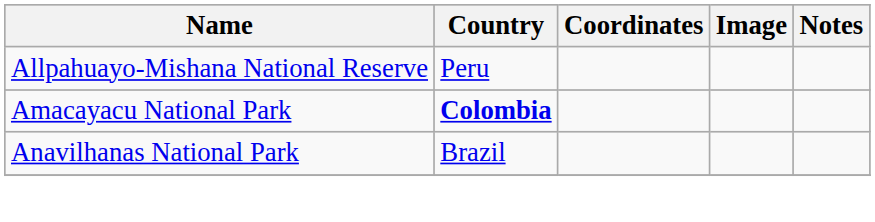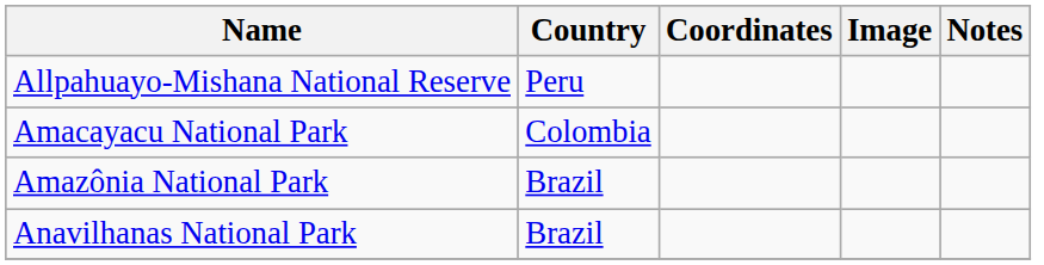 <table class="wikitable sortable mw-collapsible">
 <tr>
 <th>Name</th>
 <th>Country</th>
 <th>Coordinates</th>
 <th>Image</th>
 <th>Notes</th>
 </tr>
 <tr>
 <td><a href='#'>Allpahuayo-Mishana National Reserve</a></td>
 <td><a href='#'>Peru</a></td>
 <td></td>
 <td></td>
 <td></td>
 </tr>
 <tr>
 <td><a href='#'>Amacayacu National Park</a></td>
-<td><strong><a href='#'>Colombia</a></strong></td>
+<td><a href='#'>Colombia</a></td>
+<td></td>
+<td></td>
+<td></td>
+</tr>
+<tr>
+<td><a href='#'>Amazônia National Park</a></td>
+<td><a href='#'>Brazil</a></td>
 <td></td>
 <td></td>
 <td></td>
 </tr>
 <tr>
 <td><a href='#'>Anavilhanas National Park</a></td>
 <td><a href='#'>Brazil</a></td>
 <td></td>
 <td></td>
 <td></td>
 </tr>
 <tr>
 </tr>
 </table>
